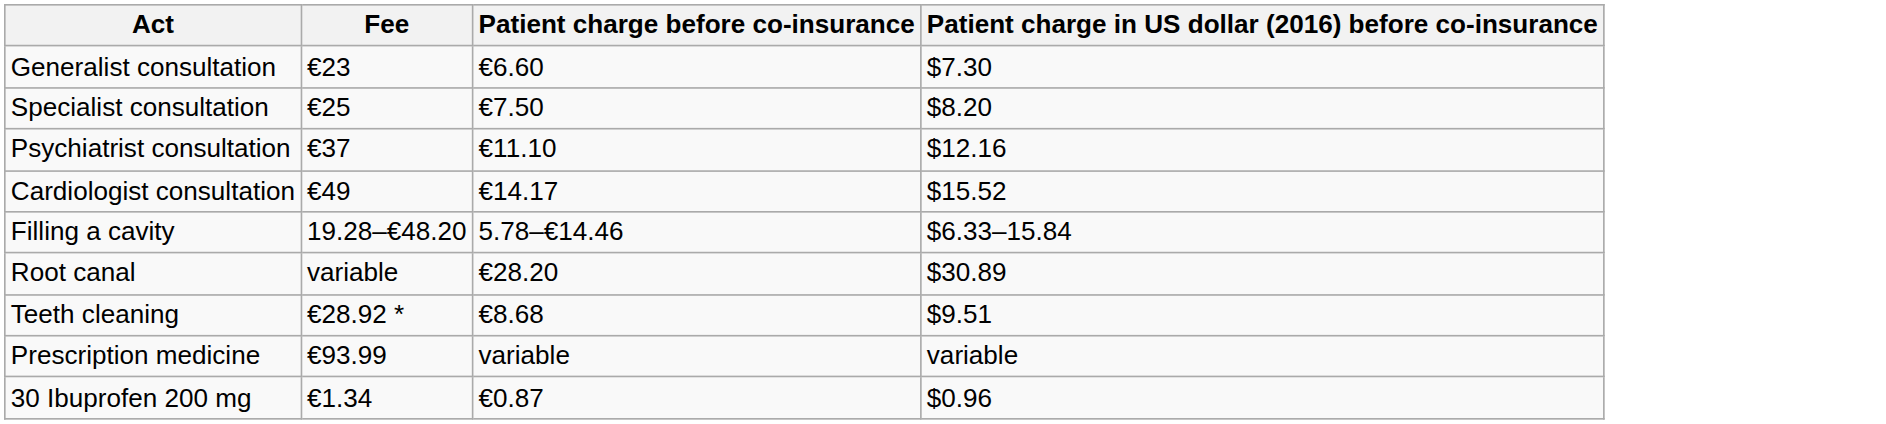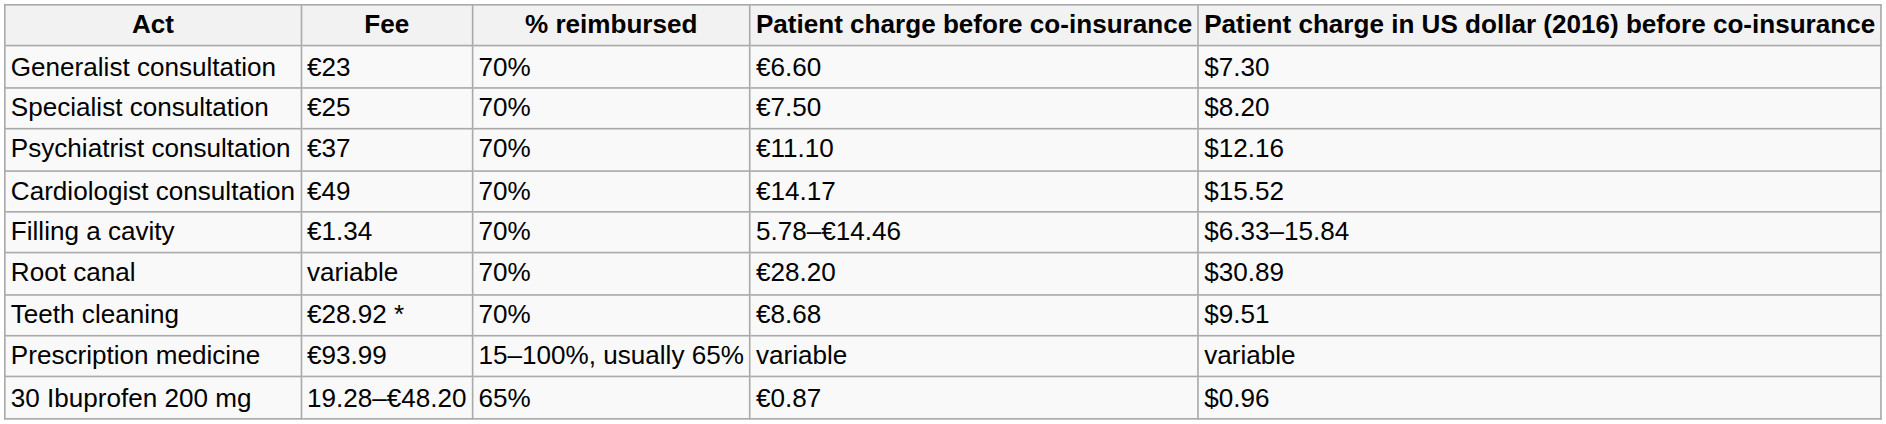 <table class="wikitable">
 <tr>
 <th>Act</th>
 <th>Fee</th>
+<th>% reimbursed</th>
 <th>Patient charge before co-insurance</th>
 <th>Patient charge in US dollar (2016) before co-insurance</th>
 </tr>
 <tr>
 <td>Generalist consultation</td>
 <td>€23</td>
+<td>70%</td>
 <td>€6.60</td>
 <td>$7.30</td>
 </tr>
 <tr>
 <td>Specialist consultation</td>
 <td>€25</td>
+<td>70%</td>
 <td>€7.50</td>
 <td>$8.20</td>
 </tr>
 <tr>
 <td>Psychiatrist consultation</td>
 <td>€37</td>
+<td>70%</td>
 <td>€11.10</td>
 <td>$12.16</td>
 </tr>
 <tr>
 <td>Cardiologist consultation</td>
 <td>€49</td>
+<td>70%</td>
 <td>€14.17</td>
 <td>$15.52</td>
 </tr>
 <tr>
 <td>Filling a cavity</td>
-<td>19.28–€48.20</td>
+<td>€1.34</td>
+<td>70%</td>
 <td>5.78–€14.46</td>
 <td>$6.33–15.84</td>
 </tr>
 <tr>
 <td>Root canal</td>
 <td>variable</td>
+<td>70%</td>
 <td>€28.20</td>
 <td>$30.89</td>
 </tr>
 <tr>
 <td>Teeth cleaning</td>
 <td>€28.92 *</td>
+<td>70%</td>
 <td>€8.68</td>
 <td>$9.51</td>
 </tr>
 <tr>
 <td>Prescription medicine</td>
 <td>€93.99</td>
+<td>15–100%, usually 65%</td>
 <td>variable</td>
 <td>variable</td>
 </tr>
 <tr>
 <td>30 Ibuprofen 200 mg</td>
-<td>€1.34</td>
+<td>19.28–€48.20</td>
+<td>65%</td>
 <td>€0.87</td>
 <td>$0.96</td>
 </tr>
 </table>
